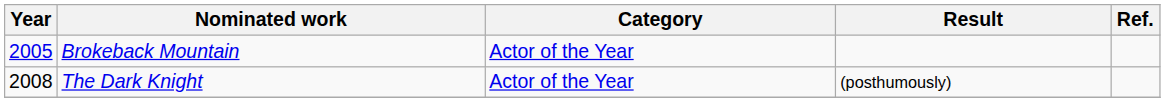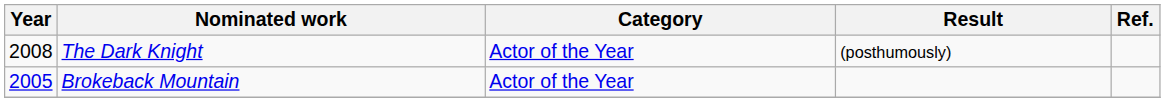 <table class="wikitable sortable" width=75%>
 <tr>
 <th width = 33px>Year</th>
 <th>Nominated work</th>
 <th>Category</th>
 <th>Result</th>
 <th width = 33px>Ref.</th>
 </tr>
 <tr>
+<td>2008</td>
+<td><em><a href='#'>The Dark Knight</a></em></td>
+<td><a href='#'>Actor of the Year</a></td>
+<td> <small>(posthumously)</small></td>
+<td></td>
+</tr>
+<tr>
 <td><a href='#'>2005</a></td>
 <td><em><a href='#'>Brokeback Mountain</a></em></td>
 <td><a href='#'>Actor of the Year</a></td>
 <td></td>
 <td></td>
 </tr>
 <tr>
-<td>2008</td>
-<td><em><a href='#'>The Dark Knight</a></em></td>
-<td><a href='#'>Actor of the Year</a></td>
-<td> <small>(posthumously)</small></td>
-<td></td>
-</tr>
-<tr>
 </tr>
 </table>
